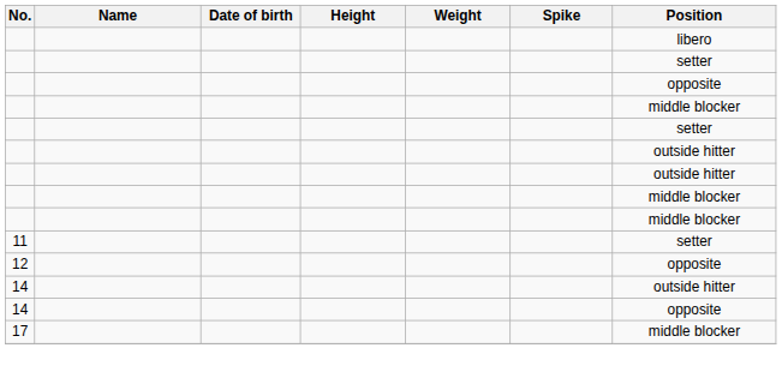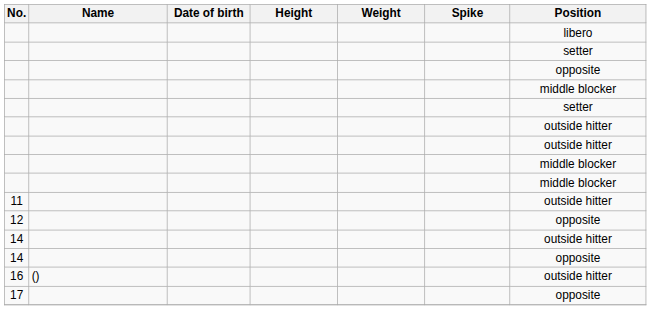 <table class="wikitable sortable" style="font-size:100%; text-align:center;">
 <tr>
 <th>No.</th>
 <th style="width:16em">Name</th>
 <th style="width:9em">Date of birth</th>
 <th style="width:9em">Height</th>
 <th style="width:9em">Weight</th>
 <th style="width:9em">Spike</th>
 <th style="width:15em">Position</th>
 </tr>
 <tr>
 <td></td>
 <td align=left> </td>
 <td align=right></td>
 <td></td>
 <td></td>
 <td></td>
 <td>libero</td>
 </tr>
 <tr>
 <td></td>
 <td align=left> </td>
 <td align=right></td>
 <td></td>
 <td></td>
 <td></td>
 <td>setter</td>
 </tr>
 <tr>
 <td></td>
 <td align=left> </td>
 <td align=right></td>
 <td></td>
 <td></td>
 <td></td>
 <td>opposite</td>
 </tr>
 <tr>
 <td></td>
 <td align=left> </td>
 <td align=right></td>
 <td></td>
 <td></td>
 <td></td>
 <td>middle blocker</td>
 </tr>
 <tr>
 <td></td>
 <td align=left> </td>
 <td align=right></td>
 <td></td>
 <td></td>
 <td></td>
 <td>setter</td>
 </tr>
 <tr>
 <td></td>
 <td align=left> </td>
 <td align=right></td>
 <td></td>
 <td></td>
 <td></td>
 <td>outside hitter</td>
 </tr>
 <tr>
 <td></td>
 <td align=left> </td>
 <td align=right></td>
 <td></td>
 <td></td>
 <td></td>
 <td>outside hitter</td>
 </tr>
 <tr>
 <td></td>
 <td align=left> </td>
 <td align=right></td>
 <td></td>
 <td></td>
 <td></td>
 <td>middle blocker</td>
 </tr>
 <tr>
 <td></td>
 <td align=left> </td>
 <td align=right></td>
 <td></td>
 <td></td>
 <td></td>
 <td>middle blocker</td>
 </tr>
 <tr>
 <td>11</td>
 <td align=left> </td>
 <td align=right></td>
 <td></td>
 <td></td>
 <td></td>
-<td>setter</td>
+<td>outside hitter</td>
 </tr>
 <tr>
 <td>12</td>
 <td align=left> </td>
 <td align=right></td>
 <td></td>
 <td></td>
 <td></td>
 <td>opposite</td>
 </tr>
 <tr>
 <td>14</td>
 <td align=left> </td>
 <td align=right></td>
 <td></td>
 <td></td>
 <td></td>
 <td>outside hitter</td>
 </tr>
 <tr>
 <td>14</td>
 <td align=left> </td>
 <td align=right></td>
 <td></td>
 <td></td>
 <td></td>
 <td>opposite</td>
 </tr>
 <tr>
+<td>16</td>
+<td align=left>  ()</td>
+<td align=right></td>
+<td></td>
+<td></td>
+<td></td>
+<td>outside hitter</td>
+</tr>
+<tr>
 <td>17</td>
 <td align=left> </td>
 <td align=right></td>
 <td></td>
 <td></td>
 <td></td>
-<td>middle blocker</td>
+<td>opposite</td>
 </tr>
 <tr>
 </tr>
 </table>
